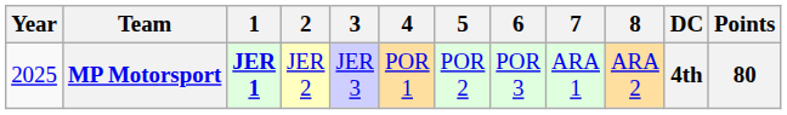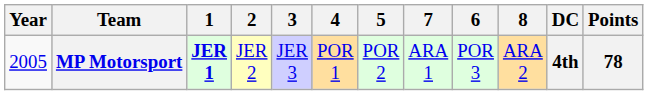 <table class="wikitable" style="text-align:center; font-size:85%">
 <tr>
 <th>Year</th>
 <th>Team</th>
 <th>1</th>
 <th>2</th>
 <th>3</th>
 <th>4</th>
 <th>5</th>
+<th>7</th>
 <th>6</th>
-<th>7</th>
 <th>8</th>
 <th>DC</th>
 <th>Points</th>
 </tr>
 <tr>
-<td><a href='#'>2025</a></td>
+<td><a href='#'>2005</a></td>
 <th nowrap><a href='#'>MP Motorsport</a></th>
 <td style="background:#DFFFDF"><strong><a href='#'>JER<br>1</a><br></strong></td>
 <td style="background:#FFFFBF"><a href='#'>JER<br>2</a><br></td>
 <td style="background:#CFCFFF"><a href='#'>JER<br>3</a><br></td>
 <td style="background:#FFDF9F"><a href='#'>POR<br>1</a><br></td>
 <td style="background:#DFFFDF"><a href='#'>POR<br>2</a><br></td>
+<td style="background:#DFFFDF"><a href='#'>ARA<br>1</a><br></td>
 <td style="background:#DFFFDF"><a href='#'>POR<br>3</a><br></td>
-<td style="background:#DFFFDF"><a href='#'>ARA<br>1</a><br></td>
 <td style="background:#FFDF9F"><a href='#'>ARA<br>2</a><br></td>
 <th>4th</th>
-<th>80</th>
+<th>78</th>
 </tr>
 </table>
